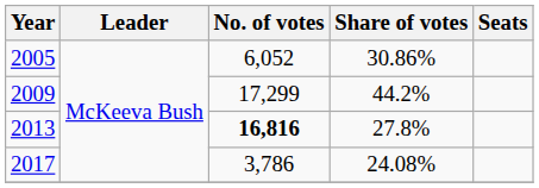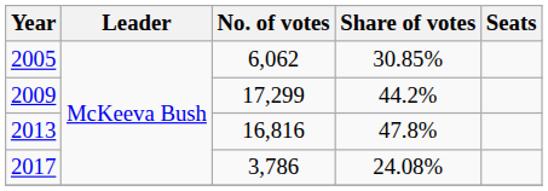 <table class="wikitable" style="text-align:center;">
 <tr>
 <th>Year</th>
 <th>Leader</th>
 <th>No. of votes</th>
 <th>Share of votes</th>
 <th>Seats</th>
 </tr>
 <tr>
 <td><a href='#'>2005</a></td>
 <td rowspan="4"><a href='#'>McKeeva Bush</a></td>
-<td>6,052</td>
-<td>30.86%</td>
+<td>6,062</td>
+<td>30.85%</td>
 <td></td>
 </tr>
 <tr>
 <td><a href='#'>2009</a></td>
 <td>17,299</td>
 <td>44.2%</td>
 <td></td>
 </tr>
 <tr>
 <td><a href='#'>2013</a></td>
-<td><strong>16,816</strong></td>
-<td>27.8%</td>
+<td>16,816</td>
+<td>47.8%</td>
 <td></td>
 </tr>
 <tr>
 <td><a href='#'>2017</a></td>
 <td>3,786</td>
 <td>24.08%</td>
 <td></td>
 </tr>
 <tr>
 </tr>
 </table>
